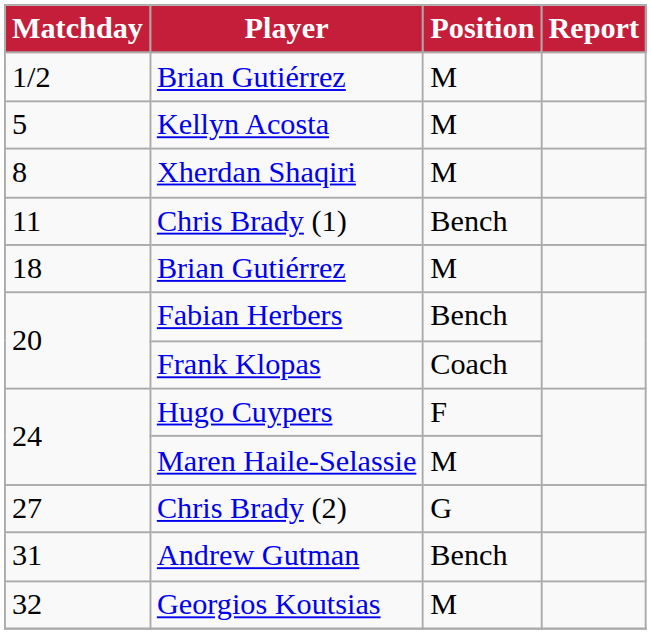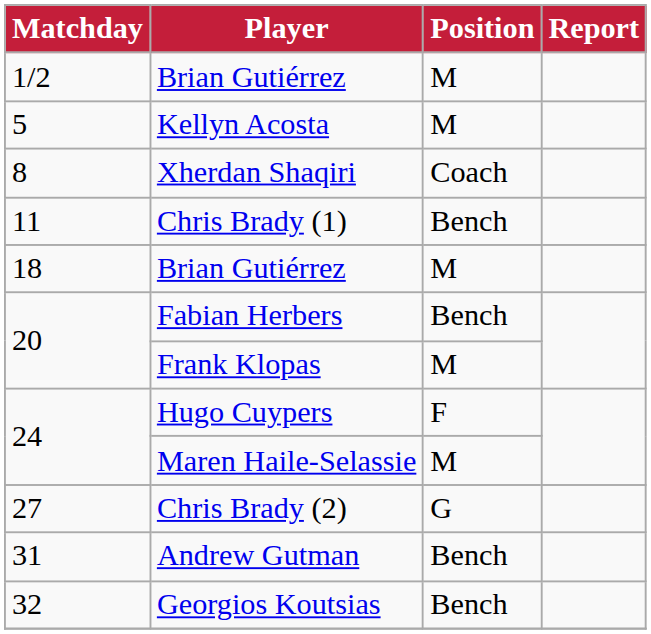 <table class=wikitable>
 <tr>
 <th style="background:#C41E3A; color:white; text-align:center;">Matchday</th>
 <th style="background:#C41E3A; color:white; text-align:center;">Player</th>
 <th style="background:#C41E3A; color:white; text-align:center;">Position</th>
 <th style="background:#C41E3A; color:white; text-align:center;">Report</th>
 </tr>
 <tr>
 <td>1/2</td>
 <td> <a href='#'>Brian Gutiérrez</a></td>
 <td>M</td>
 <td></td>
 </tr>
 <tr>
 <td>5</td>
 <td> <a href='#'>Kellyn Acosta</a></td>
 <td>M</td>
 <td></td>
 </tr>
 <tr>
 <td>8</td>
 <td> <a href='#'>Xherdan Shaqiri</a></td>
-<td>M</td>
+<td>Coach</td>
 <td></td>
 </tr>
 <tr>
 <td>11</td>
 <td> <a href='#'>Chris Brady</a> (1)</td>
 <td>Bench</td>
 <td></td>
 </tr>
 <tr>
 <td>18</td>
 <td> <a href='#'>Brian Gutiérrez</a></td>
 <td>M</td>
 <td></td>
 </tr>
 <tr>
 <td rowspan="2">20</td>
 <td> <a href='#'>Fabian Herbers</a></td>
 <td>Bench</td>
 <td rowspan="2"></td>
 </tr>
 <tr>
 <td> <a href='#'>Frank Klopas</a></td>
-<td>Coach</td>
+<td>M</td>
 </tr>
 <tr>
 <td rowspan="2">24</td>
 <td> <a href='#'>Hugo Cuypers</a></td>
 <td>F</td>
 <td rowspan="2"></td>
 </tr>
 <tr>
 <td> <a href='#'>Maren Haile-Selassie</a></td>
 <td>M</td>
 </tr>
 <tr>
 <td>27</td>
 <td> <a href='#'>Chris Brady</a> (2)</td>
 <td>G</td>
 <td></td>
 </tr>
 <tr>
 <td>31</td>
 <td> <a href='#'>Andrew Gutman</a></td>
 <td>Bench</td>
 <td></td>
 </tr>
 <tr>
 <td>32</td>
 <td> <a href='#'>Georgios Koutsias</a></td>
-<td>M</td>
+<td>Bench</td>
 <td></td>
 </tr>
 <tr>
 </tr>
 </table>
